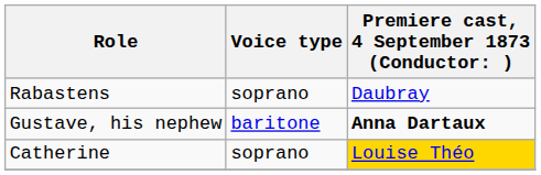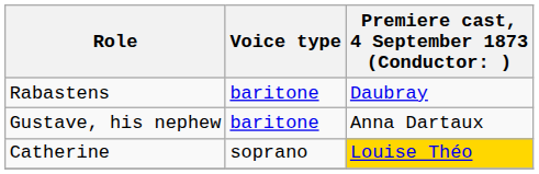 <table class="wikitable">
 <tr>
 <th>Role</th>
 <th>Voice type</th>
 <th>Premiere cast, <br>4 September 1873<br>(Conductor: )</th>
 </tr>
 <tr>
 <td>Rabastens</td>
-<td>soprano</td>
+<td><a href='#'>baritone</a></td>
 <td><a href='#'>Daubray</a></td>
 </tr>
 <tr>
 <td>Gustave, his nephew</td>
 <td><a href='#'>baritone</a></td>
-<td><strong>Anna Dartaux</strong></td>
+<td>Anna Dartaux</td>
 </tr>
 <tr>
 <td>Catherine</td>
 <td>soprano</td>
 <td style="background: gold;"><a href='#'>Louise Théo</a></td>
 </tr>
 <tr>
 </tr>
 </table>
